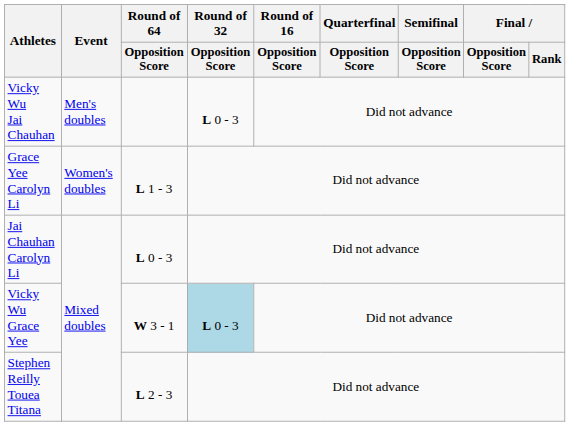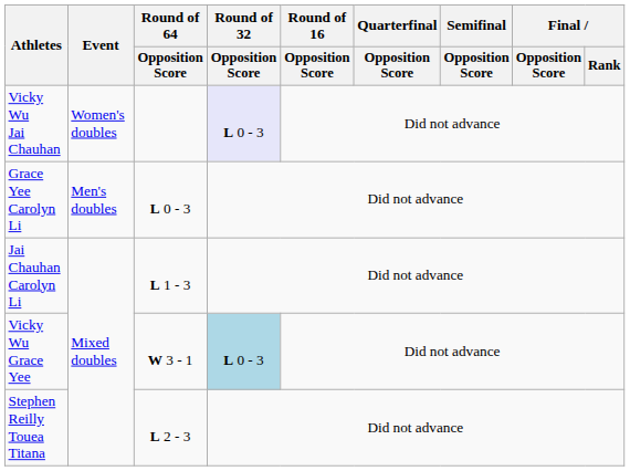 <table class="wikitable" style="font-size:90%;text-align:center">
 <tr>
 <th rowspan=2>Athletes</th>
 <th rowspan=2>Event</th>
 <th>Round of 64</th>
 <th>Round of 32</th>
 <th>Round of 16</th>
 <th>Quarterfinal</th>
 <th>Semifinal</th>
 <th colspan=2>Final / </th>
 </tr>
 <tr style=font-size:95%>
 <th>Opposition<br>Score</th>
 <th>Opposition<br>Score</th>
 <th>Opposition<br>Score</th>
 <th>Opposition<br>Score</th>
 <th>Opposition<br>Score</th>
 <th>Opposition<br>Score</th>
 <th>Rank</th>
 </tr>
 <tr>
 <td align=left><a href='#'>Vicky Wu</a><br><a href='#'>Jai Chauhan</a></td>
-<td align=left><a href='#'>Men's doubles</a></td>
+<td align=left><a href='#'>Women's doubles</a></td>
 <td></td>
-<td><br><strong>L</strong> 0 - 3</td>
+<td style="background: lavender;"><br><strong>L</strong> 0 - 3</td>
 <td colspan=5>Did not advance</td>
 </tr>
 <tr>
 <td align=left><a href='#'>Grace Yee</a><br><a href='#'>Carolyn Li</a></td>
-<td align=left><a href='#'>Women's doubles</a></td>
-<td><br><strong>L</strong> 1 - 3</td>
+<td align=left><a href='#'>Men's doubles</a></td>
+<td><br><strong>L</strong> 0 - 3</td>
 <td colspan=6>Did not advance</td>
 </tr>
 <tr>
 <td align=left><a href='#'>Jai Chauhan</a><br><a href='#'>Carolyn Li</a></td>
 <td align=left rowspan=3><a href='#'>Mixed doubles</a></td>
-<td><br><strong>L</strong> 0 - 3</td>
+<td><br><strong>L</strong> 1 - 3</td>
 <td colspan=6>Did not advance</td>
 </tr>
 <tr>
 <td align=left><a href='#'>Vicky Wu</a><br><a href='#'>Grace Yee</a></td>
 <td><br><strong>W</strong> 3 - 1</td>
 <td style="background: lightblue;"><br><strong>L</strong> 0 - 3</td>
 <td colspan=5>Did not advance</td>
 </tr>
 <tr>
 <td align=left><a href='#'>Stephen Reilly</a><br><a href='#'>Touea Titana</a></td>
 <td><br><strong>L</strong> 2 - 3</td>
 <td colspan=6>Did not advance</td>
 </tr>
 </table>
